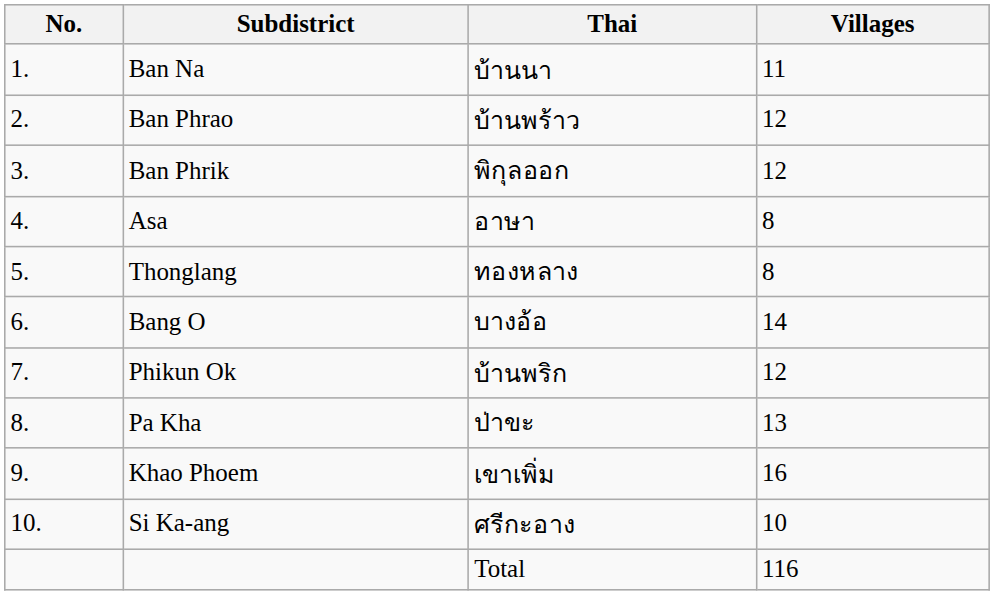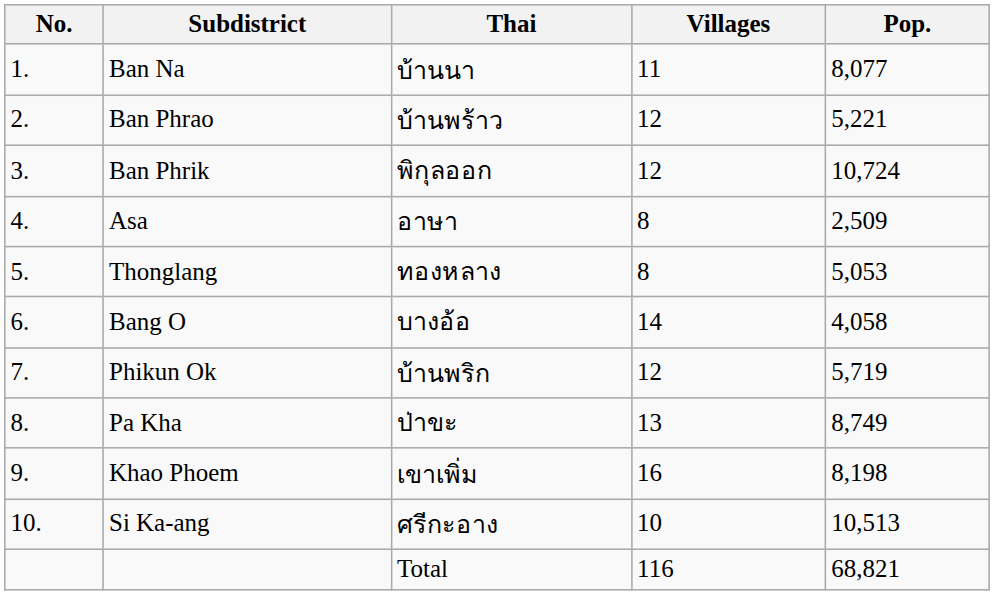 <table class="wikitable" style="width:50%;">
 <tr>
 <th>No.</th>
 <th>Subdistrict</th>
 <th>Thai</th>
 <th>Villages</th>
+<th>Pop.</th>
 </tr>
 <tr>
 <td>1.</td>
 <td>Ban Na</td>
 <td>บ้านนา</td>
 <td>11</td>
+<td>8,077</td>
 </tr>
 <tr>
 <td>2.</td>
 <td>Ban Phrao</td>
 <td>บ้านพร้าว</td>
 <td>12</td>
+<td>5,221</td>
 </tr>
 <tr>
 <td>3.</td>
 <td>Ban Phrik</td>
 <td>พิกุลออก</td>
 <td>12</td>
+<td>10,724</td>
 </tr>
 <tr>
 <td>4.</td>
 <td>Asa</td>
 <td>อาษา</td>
 <td>8</td>
+<td>2,509</td>
 </tr>
 <tr>
 <td>5.</td>
 <td>Thonglang</td>
 <td>ทองหลาง</td>
 <td>8</td>
+<td>5,053</td>
 </tr>
 <tr>
 <td>6.</td>
 <td>Bang O</td>
 <td>บางอ้อ</td>
 <td>14</td>
+<td>4,058</td>
 </tr>
 <tr>
 <td>7.</td>
 <td>Phikun Ok</td>
 <td>บ้านพริก</td>
 <td>12</td>
+<td>5,719</td>
 </tr>
 <tr>
 <td>8.</td>
 <td>Pa Kha</td>
 <td>ป่าขะ</td>
 <td>13</td>
+<td>8,749</td>
 </tr>
 <tr>
 <td>9.</td>
 <td>Khao Phoem</td>
 <td>เขาเพิ่ม</td>
 <td>16</td>
+<td>8,198</td>
 </tr>
 <tr>
 <td>10.</td>
 <td>Si Ka-ang</td>
 <td>ศรีกะอาง</td>
 <td>10</td>
+<td>10,513</td>
 </tr>
 <tr>
 <td></td>
 <td></td>
 <td>Total</td>
 <td>116</td>
+<td>68,821</td>
 </tr>
 </table>
